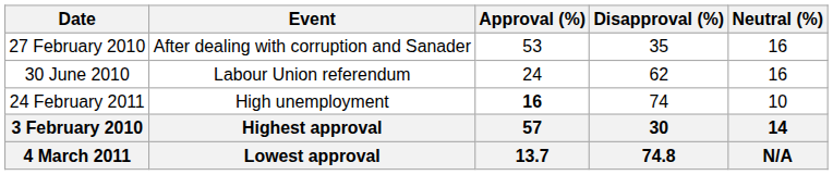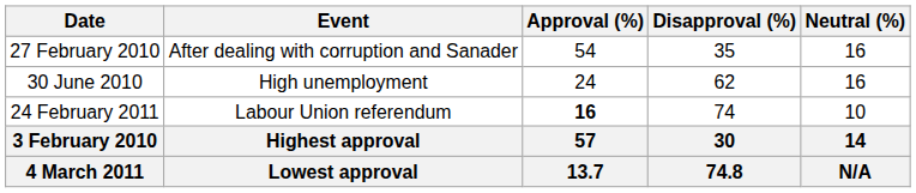 <table class="wikitable" style="float:left;font-size:90%; text-align:center; background:white">
 <tr>
 <th>Date</th>
 <th>Event</th>
 <th>Approval (%)</th>
 <th>Disapproval (%)</th>
 <th>Neutral (%)</th>
 </tr>
 <tr>
 <td>27 February 2010</td>
 <td>After dealing with corruption and Sanader</td>
-<td>53</td>
+<td>54</td>
 <td>35</td>
 <td>16</td>
 </tr>
 <tr>
 <td>30 June 2010</td>
-<td>Labour Union referendum</td>
+<td>High unemployment</td>
 <td>24</td>
 <td>62</td>
 <td>16</td>
 </tr>
 <tr>
 <td>24 February 2011</td>
-<td>High unemployment</td>
+<td>Labour Union referendum</td>
 <td><strong>16</strong></td>
 <td>74</td>
 <td>10</td>
 </tr>
 <tr>
 <th>3 February 2010</th>
 <th><strong>Highest approval</strong></th>
 <th><strong>57</strong></th>
 <th>30</th>
 <th>14</th>
 </tr>
 <tr>
 <th>4 March 2011</th>
 <th><strong>Lowest approval</strong></th>
 <th><strong>13.7</strong></th>
 <th>74.8</th>
 <th>N/A</th>
 </tr>
 </table>
